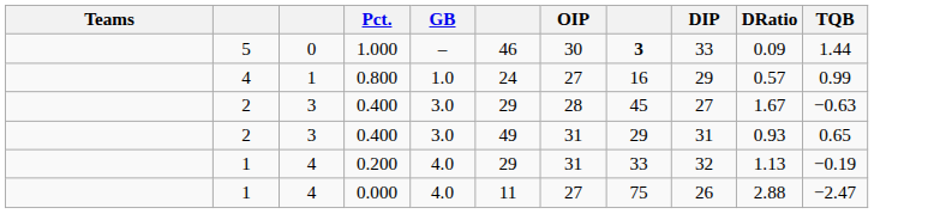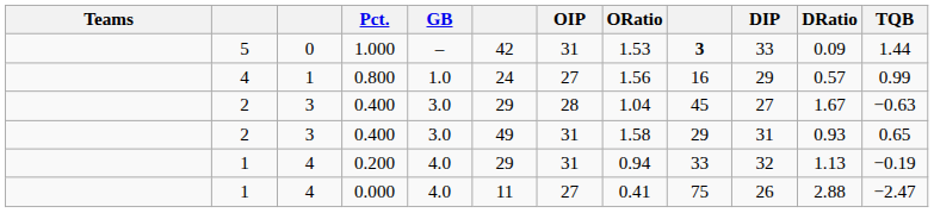 <table class="wikitable" style="text-align:center;">
 <tr>
 <th width=175px>Teams</th>
 <th width=50px></th>
 <th width=50px></th>
 <th width=50px><a href='#'>Pct.</a></th>
 <th width=50px><a href='#'>GB</a></th>
 <th width=50px></th>
 <th width=50px>OIP</th>
+<th width=50px>ORatio</th>
 <th width=50px></th>
 <th width=50px>DIP</th>
 <th width=50px>DRatio</th>
 <th width=50px>TQB</th>
 </tr>
 <tr>
 <td align=left><small></small></td>
 <td>5</td>
 <td>0</td>
 <td>1.000</td>
 <td>–</td>
-<td>46</td>
-<td>30</td>
+<td>42</td>
+<td>31</td>
+<td>1.53</td>
 <td><strong>3</strong></td>
 <td>33</td>
 <td>0.09</td>
 <td>1.44</td>
 </tr>
 <tr>
 <td align=left><small></small></td>
 <td>4</td>
 <td>1</td>
 <td>0.800</td>
 <td>1.0</td>
 <td>24</td>
 <td>27</td>
+<td>1.56</td>
 <td>16</td>
 <td>29</td>
 <td>0.57</td>
 <td>0.99</td>
 </tr>
 <tr>
 <td align=left><small></small></td>
 <td>2</td>
 <td>3</td>
 <td>0.400</td>
 <td>3.0</td>
 <td>29</td>
 <td>28</td>
+<td>1.04</td>
 <td>45</td>
 <td>27</td>
 <td>1.67</td>
 <td>−0.63</td>
 </tr>
 <tr>
 <td align=left><small></small></td>
 <td>2</td>
 <td>3</td>
 <td>0.400</td>
 <td>3.0</td>
 <td>49</td>
 <td>31</td>
+<td>1.58</td>
 <td>29</td>
 <td>31</td>
 <td>0.93</td>
 <td>0.65</td>
 </tr>
 <tr>
 <td align=left><small></small></td>
 <td>1</td>
 <td>4</td>
 <td>0.200</td>
 <td>4.0</td>
 <td>29</td>
 <td>31</td>
+<td>0.94</td>
 <td>33</td>
 <td>32</td>
 <td>1.13</td>
 <td>−0.19</td>
 </tr>
 <tr>
 <td align=left><small></small></td>
 <td>1</td>
 <td>4</td>
 <td>0.000</td>
 <td>4.0</td>
 <td>11</td>
 <td>27</td>
+<td>0.41</td>
 <td>75</td>
 <td>26</td>
 <td>2.88</td>
 <td>−2.47</td>
 </tr>
 </table>
